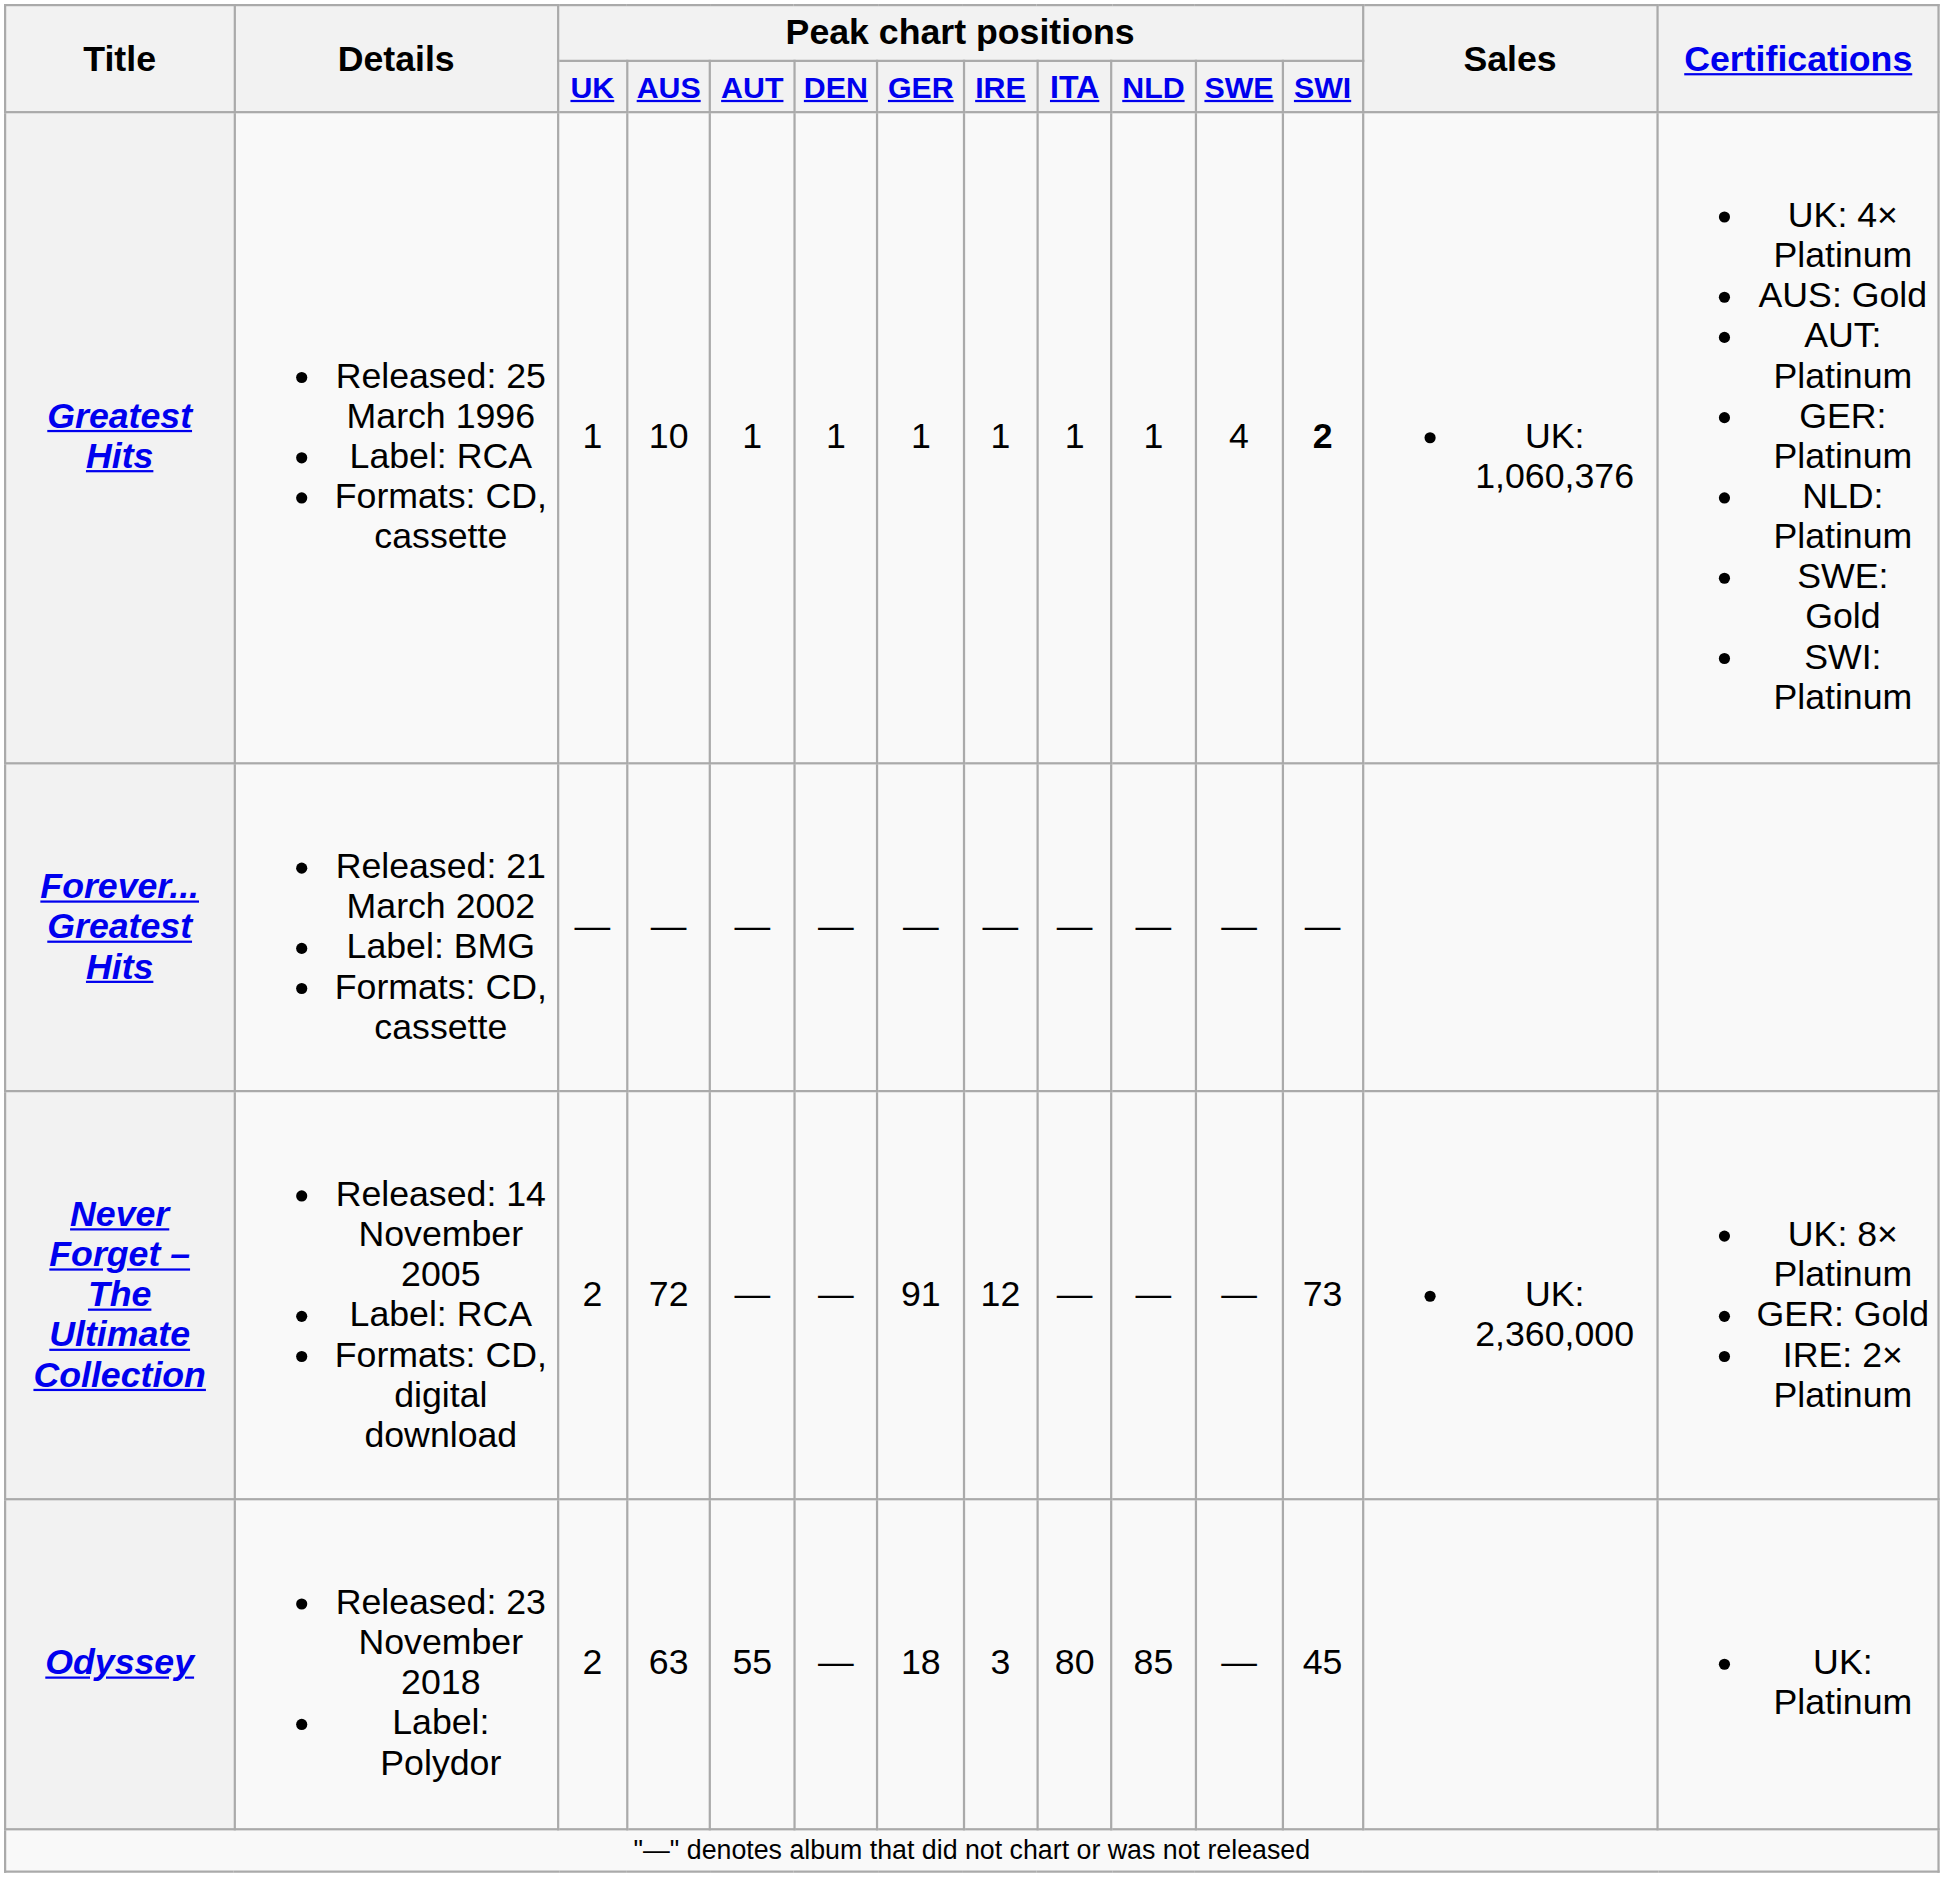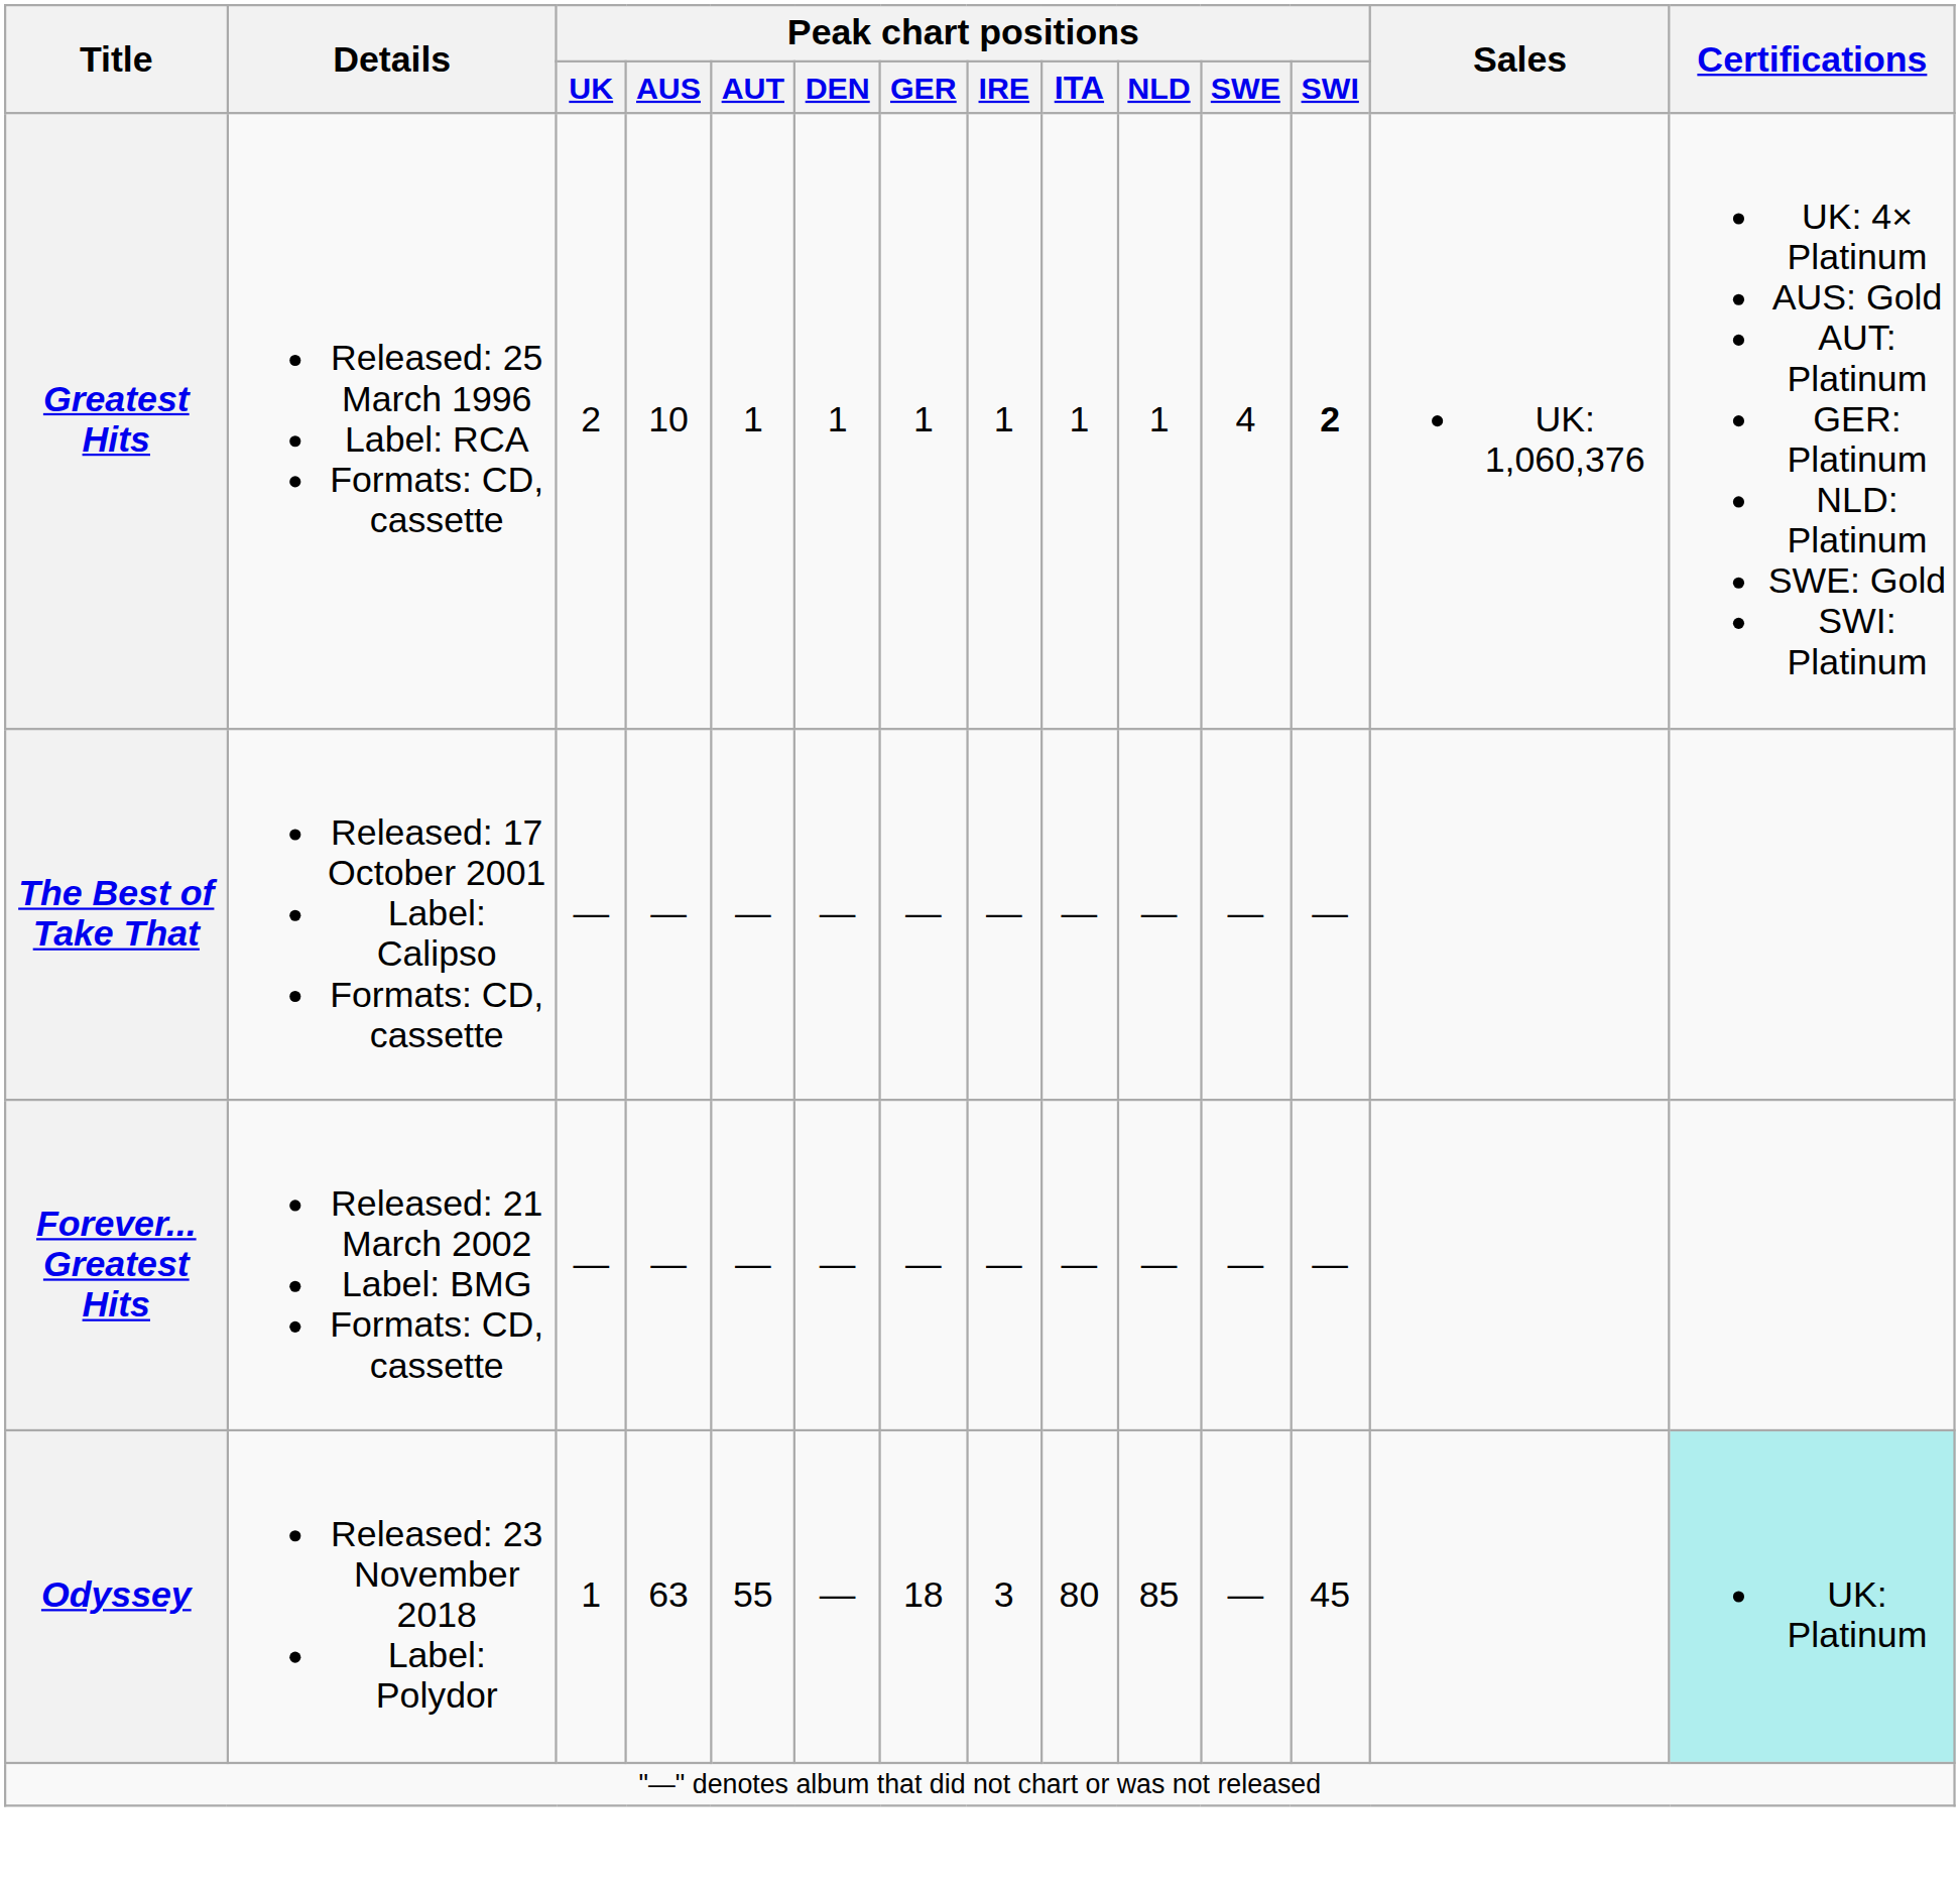 <table class="wikitable plainrowheaders" style="text-align:center;">
 <tr>
 <th scope="col" rowspan="2" style="width:10em;">Title</th>
 <th scope="col" rowspan="2" style="width:14em;">Details</th>
 <th scope="col" colspan="10" style="width:1em;">Peak chart positions</th>
 <th scope="col" rowspan="2" style="width:11em;">Sales</th>
 <th scope="col" rowspan="2" style="width:11em;"><a href='#'>Certifications</a></th>
 </tr>
 <tr>
 <th scope="col" style="width:3em;font-size:85%;"><a href='#'>UK</a><br></th>
 <th scope="col" style="width:3em;font-size:85%;"><a href='#'>AUS</a><br></th>
 <th scope="col" style="width:3em;font-size:85%;"><a href='#'>AUT</a><br></th>
 <th scope="col" style="width:3em;font-size:85%;"><a href='#'>DEN</a><br></th>
 <th scope="col" style="width:3em;font-size:85%;"><a href='#'>GER</a><br></th>
 <th scope="col" style="width:3em;font-size:85%;"><a href='#'>IRE</a><br></th>
 <th scope="col" style="width:3em;font-size:90%;"><a href='#'>ITA</a><br></th>
 <th scope="col" style="width:3em;font-size:85%;"><a href='#'>NLD</a><br></th>
 <th scope="col" style="width:3em;font-size:85%;"><a href='#'>SWE</a><br></th>
 <th scope="col" style="width:3em;font-size:85%;"><a href='#'>SWI</a><br></th>
 </tr>
 <tr>
 <th scope="row"><em><a href='#'>Greatest Hits</a></em></th>
 <td><br><ul><li>Released: 25 March 1996</li><li>Label: RCA </li><li>Formats: CD, cassette</li></ul></td>
-<td>1</td>
+<td>2</td>
 <td>10</td>
 <td>1</td>
 <td>1</td>
 <td>1</td>
 <td>1</td>
 <td>1</td>
 <td>1</td>
 <td>4</td>
 <td><strong>2</strong></td>
 <td><br><ul><li>UK: 1,060,376</li></ul></td>
 <td><br><ul><li>UK: 4× Platinum</li><li>AUS: Gold</li><li>AUT: Platinum</li><li>GER: Platinum</li><li>NLD: Platinum</li><li>SWE: Gold</li><li>SWI: Platinum</li></ul></td>
+</tr>
+<tr>
+<th scope="row"><em><a href='#'>The Best of Take That</a></em></th>
+<td><br><ul><li>Released: 17 October 2001</li><li>Label: Calipso</li><li>Formats: CD, cassette</li></ul></td>
+<td>—</td>
+<td>—</td>
+<td>—</td>
+<td>—</td>
+<td>—</td>
+<td>—</td>
+<td>—</td>
+<td>—</td>
+<td>—</td>
+<td>—</td>
+<td></td>
+<td></td>
 </tr>
 <tr>
 <th scope="row"><em><a href='#'>Forever... Greatest Hits</a></em></th>
 <td><br><ul><li>Released: 21 March 2002</li><li>Label: BMG</li><li>Formats: CD, cassette</li></ul></td>
 <td>—</td>
 <td>—</td>
 <td>—</td>
 <td>—</td>
 <td>—</td>
 <td>—</td>
 <td>—</td>
 <td>—</td>
 <td>—</td>
 <td>—</td>
 <td></td>
 <td></td>
 </tr>
 <tr>
-<th scope="row"><em><a href='#'>Never Forget – The<br>Ultimate Collection</a></em></th>
-<td><br><ul><li>Released: 14 November 2005</li><li>Label: RCA </li><li>Formats: CD, digital download</li></ul></td>
-<td>2</td>
-<td>72</td>
-<td>—</td>
-<td>—</td>
-<td>91</td>
-<td>12</td>
-<td>—</td>
-<td>—</td>
-<td>—</td>
-<td>73</td>
-<td><br><ul><li>UK: 2,360,000</li></ul></td>
-<td><br><ul><li>UK: 8× Platinum</li><li>GER: Gold</li><li>IRE: 2× Platinum</li></ul></td>
-</tr>
-<tr>
 <th scope="row"><em><a href='#'>Odyssey</a></em></th>
 <td><br><ul><li>Released: 23 November 2018</li><li>Label: Polydor</li></ul></td>
-<td>2</td>
+<td>1</td>
 <td>63</td>
 <td>55</td>
 <td>—</td>
 <td>18</td>
 <td>3</td>
 <td>80</td>
 <td>85</td>
 <td>—</td>
 <td>45</td>
 <td></td>
-<td><br><ul><li>UK: Platinum</li></ul></td>
+<td style="background: paleturquoise;"><br><ul><li>UK: Platinum</li></ul></td>
 </tr>
 <tr>
 <td colspan="14" style="font-size:9pt">"—" denotes album that did not chart or was not released</td>
 </tr>
 </table>
